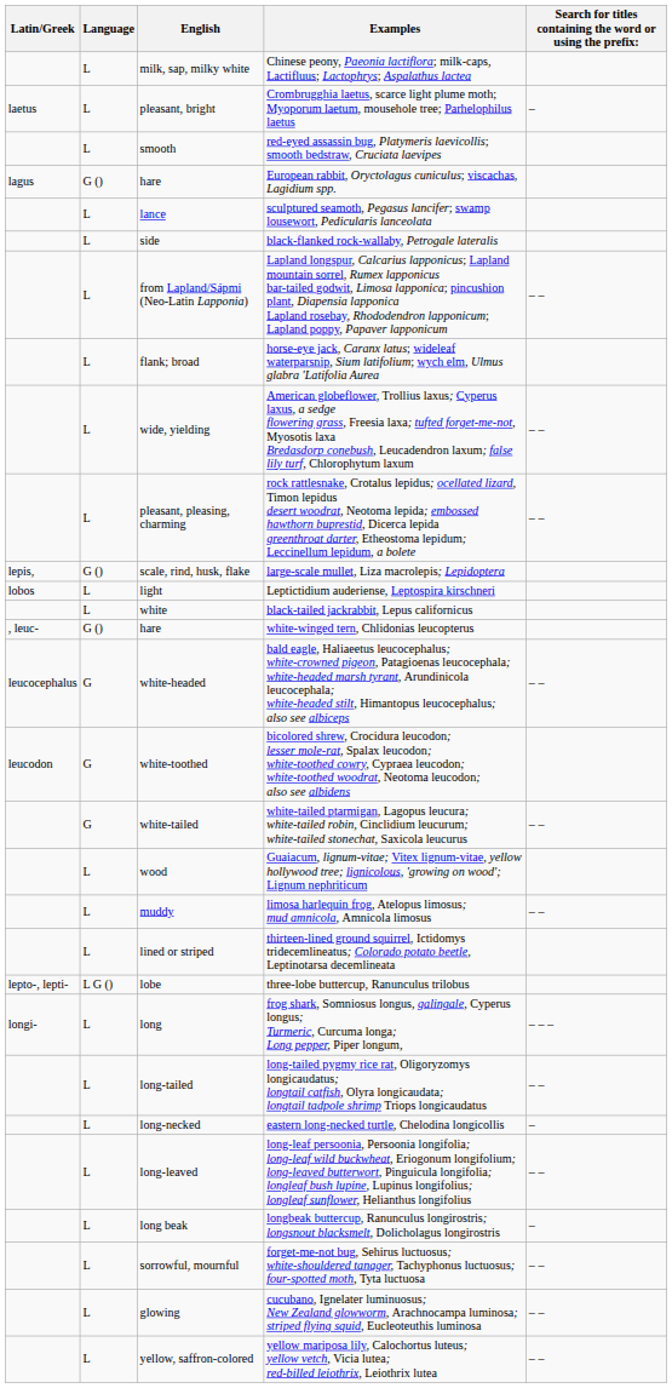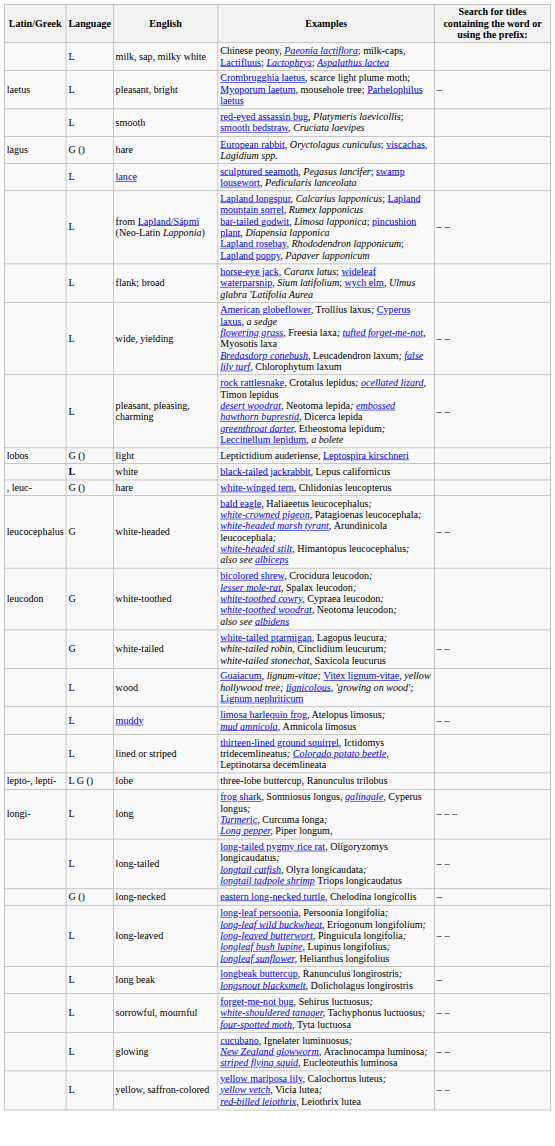 <table class="wikitable">
 <tr>
 <th>Latin/Greek</th>
 <th>Language</th>
 <th>English</th>
 <th>Examples</th>
 <th>Search for titles containing the word or using the prefix:</th>
 </tr>
 <tr>
 <td></td>
 <td>L </td>
 <td>milk, sap, milky white</td>
 <td>Chinese peony, <em><a href='#'>Paeonia lactiflora</a></em>; milk-caps, <a href='#'>Lactifluus</a>; <em><a href='#'>Lactophrys</a></em>; <em><a href='#'>Aspalathus lactea</a></em></td>
 <td></td>
 </tr>
 <tr>
 <td> laetus</td>
 <td>L</td>
 <td>pleasant, bright</td>
 <td><a href='#'>Crombrugghia laetus</a>, scarce light plume moth; <a href='#'>Myoporum laetum</a>, mousehole tree; <a href='#'>Parhelophilus laetus</a></td>
 <td> – </td>
 </tr>
 <tr>
 <td></td>
 <td>L</td>
 <td>smooth</td>
 <td><a href='#'>red-eyed assassin bug</a>, <em>Platymeris laevicollis</em>; <a href='#'>smooth bedstraw</a>, <em>Cruciata laevipes</em></td>
 <td></td>
 </tr>
 <tr>
 <td>lagus</td>
 <td>G  ()</td>
 <td>hare</td>
 <td><a href='#'>European rabbit</a>, <em>Oryctolagus cuniculus</em>; <a href='#'>viscachas</a>, <em>Lagidium spp.</em></td>
 <td></td>
 </tr>
 <tr>
 <td></td>
 <td>L</td>
 <td><a href='#'>lance</a></td>
 <td><a href='#'>sculptured seamoth</a>, <em>Pegasus lancifer</em>; <a href='#'>swamp lousewort</a>, <em>Pedicularis lanceolata</em></td>
 <td></td>
 </tr>
 <tr>
 <td></td>
 <td>L</td>
-<td>side</td>
-<td><a href='#'>black-flanked rock-wallaby</a>, <em>Petrogale lateralis</em></td>
-<td></td>
-</tr>
-<tr>
-<td></td>
-<td>L</td>
 <td>from <a href='#'>Lapland/Sápmi</a> (Neo-Latin <em>Lapponia</em>)</td>
 <td><a href='#'>Lapland longspur</a>, <em>Calcarius lapponicus</em>; <a href='#'>Lapland mountain sorrel</a>, <em>Rumex lapponicus</em><br><a href='#'>bar-tailed godwit</a>, <em>Limosa lapponica</em>; <a href='#'>pincushion plant</a>, <em>Diapensia lapponica</em><br><a href='#'>Lapland rosebay</a>, <em>Rhododendron lapponicum</em>; <a href='#'>Lapland poppy</a>, <em>Papaver lapponicum</em></td>
 <td> –  – </td>
 </tr>
 <tr>
 <td></td>
 <td>L</td>
 <td>flank; broad</td>
 <td><a href='#'>horse-eye jack</a>, <em>Caranx latus</em>; <a href='#'>wideleaf waterparsnip</a>, <em>Sium latifolium</em>; <a href='#'>wych elm</a>, <em>Ulmus glabra 'Latifolia Aurea<strong></td>
 <td></td>
 </tr>
 <tr>
 <td></td>
 <td>L</td>
 <td>wide, yielding</td>
 <td><a href='#'>American globeflower</a>, </em>Trollius laxus<em>; </em><a href='#'>Cyperus laxus</a><em>, a sedge<br><a href='#'>flowering grass</a>, </em>Freesia laxa<em>; <a href='#'>tufted forget-me-not</a>, </em>Myosotis laxa<em><br><a href='#'>Bredasdorp conebush</a>, </em>Leucadendron laxum<em>; <a href='#'>false lily turf</a>, </em>Chlorophytum laxum<em></td>
 <td> –  – </td>
 </tr>
 <tr>
 <td></td>
 <td>L</td>
 <td>pleasant, pleasing, charming</td>
 <td><a href='#'>rock rattlesnake</a>, </em>Crotalus lepidus<em>; <a href='#'>ocellated lizard</a>, </em>Timon lepidus<em><br><a href='#'>desert woodrat</a>, </em>Neotoma lepida<em>; <a href='#'>embossed hawthorn buprestid</a>, </em>Dicerca lepida<em><br><a href='#'>greenthroat darter</a>, </em>Etheostoma lepidum<em>; </em><a href='#'>Leccinellum lepidum</a><em>, a bolete</td>
 <td> –  – </td>
 </tr>
 <tr>
-<td>lepis, </td>
+<td>lobos</td>
 <td>G  ()</td>
-<td>scale, rind, husk, flake</td>
-<td><a href='#'>large-scale mullet</a>, </em>Liza macrolepis<em>; <a href='#'>Lepidoptera</a></td>
-<td></td>
-</tr>
-<tr>
-<td>lobos</td>
-<td>L</td>
 <td>light</td>
 <td></em>Leptictidium auderiense<em>, </em><a href='#'>Leptospira kirschneri</a><em></td>
 <td></td>
 </tr>
 <tr>
 <td></td>
-<td>L</td>
+<td><strong>L</strong></td>
 <td>white</td>
 <td><a href='#'>black-tailed jackrabbit</a>, </em>Lepus californicus<em></td>
 <td></td>
 </tr>
 <tr>
 <td>, leuc-</td>
 <td>G  ()</td>
 <td>hare</td>
 <td><a href='#'>white-winged tern</a>, </em>Chlidonias leucopterus<em></td>
 <td></td>
 </tr>
 <tr id="leucocephalus">
 <td>leucocephalus</td>
 <td>G</td>
 <td>white-headed</td>
 <td><a href='#'>bald eagle</a>, </em>Haliaeetus leucocephalus<em>;<br> <a href='#'>white-crowned pigeon</a>, </em>Patagioenas leucocephala<em>;<br> <a href='#'>white-headed marsh tyrant</a>, </em>Arundinicola leucocephala<em>;<br> <a href='#'>white-headed stilt</a>, </em>Himantopus leucocephalus<em>;<br> also see <a href='#'>albiceps</a></td>
 <td> –  – </td>
 </tr>
 <tr id="leucodon">
 <td>leucodon</td>
 <td>G</td>
 <td>white-toothed</td>
 <td><a href='#'>bicolored shrew</a>, </em>Crocidura leucodon<em>;<br> <a href='#'>lesser mole-rat</a>, </em>Spalax leucodon<em>;<br> <a href='#'>white-toothed cowry</a>, </em>Cypraea leucodon<em>;<br> <a href='#'>white-toothed woodrat</a>, </em>Neotoma leucodon<em>;<br> also see <a href='#'>albidens</a></td>
 <td></td>
 </tr>
 <tr>
 <td></td>
 <td>G</td>
 <td>white-tailed</td>
 <td><a href='#'>white-tailed ptarmigan</a>, </em>Lagopus leucura<em>;<br> white-tailed robin, </em>Cinclidium leucurum<em>;<br> white-tailed stonechat, </em>Saxicola leucurus<em></td>
 <td> –  – </td>
 </tr>
 <tr>
 <td></td>
 <td>L</td>
 <td>wood</td>
 <td></em><a href='#'>Guaiacum</a><em>, lignum-vitae; </em><a href='#'>Vitex lignum-vitae</a><em>, yellow hollywood tree; <a href='#'>lignicolous</a>, 'growing on wood'; </em><a href='#'>Lignum nephriticum</a><em></td>
 <td></td>
 </tr>
 <tr>
 <td></td>
 <td>L</td>
 <td><a href='#'>muddy</a></td>
 <td><a href='#'>limosa harlequin frog</a>, </em>Atelopus limosus<em>;<br> <a href='#'>mud amnicola</a>, </em>Amnicola limosus<em></td>
 <td> –  – </td>
 </tr>
 <tr>
 <td></td>
 <td>L</td>
 <td>lined or striped</td>
 <td><a href='#'>thirteen-lined ground squirrel</a>, </em>Ictidomys tridecemlineatus<em>; <a href='#'>Colorado potato beetle</a>, </em>Leptinotarsa decemlineata<em></td>
 <td></td>
 </tr>
 <tr>
 <td>lepto-, lepti-</td>
 <td>L  G  ()</td>
 <td>lobe</td>
 <td>three-lobe buttercup, </em>Ranunculus trilobus<em></td>
 <td></td>
 </tr>
 <tr>
 <td>longi-</td>
 <td>L </td>
 <td>long</td>
 <td><a href='#'>frog shark</a>, </em>Somniosus longus<em>, <a href='#'>galingale</a>, </em>Cyperus longus<em>;<br> <a href='#'>Turmeric</a>, </em>Curcuma longa<em>;<br> <a href='#'>Long pepper</a>, </em>Piper longum<em>,</td>
 <td> –  –  –</td>
 </tr>
 <tr>
 <td></td>
 <td>L</td>
 <td>long-tailed</td>
 <td><a href='#'>long-tailed pygmy rice rat</a>, </em>Oligoryzomys longicaudatus<em>;<br> <a href='#'>longtail catfish</a>, </em>Olyra longicaudata<em>;<br> <a href='#'>longtail tadpole shrimp</a> </em>Triops longicaudatus<em></td>
 <td> –  – </td>
 </tr>
 <tr>
 <td></td>
-<td>L</td>
+<td>G  ()</td>
 <td>long-necked</td>
 <td><a href='#'>eastern long-necked turtle</a>, </em>Chelodina longicollis<em></td>
 <td> – </td>
 </tr>
 <tr>
 <td></td>
 <td>L</td>
 <td>long-leaved</td>
 <td><a href='#'>long-leaf persoonia</a>, </em>Persoonia longifolia<em>;<br> <a href='#'>long-leaf wild buckwheat</a>, </em>Eriogonum longifolium<em>;<br> <a href='#'>long-leaved butterwort</a>, </em>Pinguicula longifolia<em>;<br> <a href='#'>longleaf bush lupine</a>, </em>Lupinus longifolius<em>;<br> <a href='#'>longleaf sunflower</a>, </em>Helianthus longifolius<em></td>
 <td> –  – </td>
 </tr>
 <tr>
 <td></td>
 <td>L</td>
 <td>long beak</td>
 <td><a href='#'>longbeak buttercup</a>, </em>Ranunculus longirostris<em>;<br> <a href='#'>longsnout blacksmelt</a>, </em>Dolicholagus longirostris<em></td>
 <td> – </td>
 </tr>
 <tr>
 <td></td>
 <td>L</td>
 <td>sorrowful, mournful</td>
 <td><a href='#'>forget-me-not bug</a>, </em>Sehirus luctuosus<em>;<br> <a href='#'>white-shouldered tanager</a>, </em>Tachyphonus luctuosus<em>;<br> <a href='#'>four-spotted moth</a>, </em>Tyta luctuosa<em></td>
 <td> –  – </td>
 </tr>
 <tr>
 <td></td>
 <td>L</td>
 <td>glowing</td>
 <td><a href='#'>cucubano</a>, </em>Ignelater luminuosus<em>;<br> <a href='#'>New Zealand glowworm</a>, </em>Arachnocampa luminosa<em>;<br> <a href='#'>striped flying squid</a>, </em>Eucleoteuthis luminosa<em></td>
 <td> –  – </td>
 </tr>
 <tr>
 <td></td>
 <td>L</td>
 <td>yellow, saffron-colored</td>
 <td><a href='#'>yellow mariposa lily</a>, </em>Calochortus luteus<em>;<br> <a href='#'>yellow vetch</a>, </em>Vicia lutea<em>;<br> <a href='#'>red-billed leiothrix</a>, </em>Leiothrix lutea<em></td>
 <td> –  – </td>
 </tr>
 </table>
